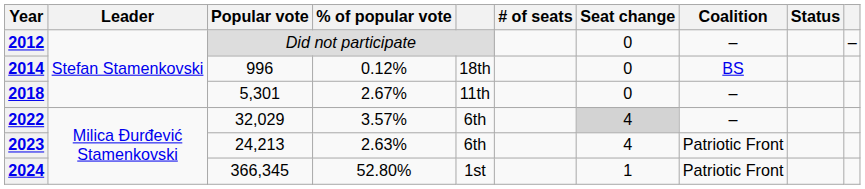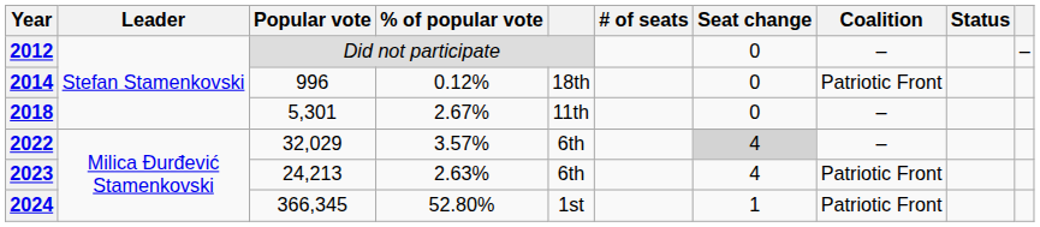 <table class="wikitable" style="text-align:center">
 <tr>
 <th>Year</th>
 <th>Leader</th>
 <th>Popular vote</th>
 <th>% of popular vote</th>
 <th></th>
 <th># of seats</th>
 <th>Seat change</th>
 <th>Coalition</th>
 <th>Status</th>
 <th></th>
 </tr>
 <tr>
 <th><a href='#'>2012</a></th>
 <td rowspan="3"><a href='#'>Stefan Stamenkovski</a></td>
 <td colspan="3" style="background:#ddd"><em>Did not participate</em></td>
 <td></td>
 <td> 0</td>
 <td>–</td>
 <td></td>
 <td>–</td>
 </tr>
 <tr>
 <th><a href='#'>2014</a></th>
 <td>996</td>
 <td>0.12%</td>
 <td> 18th</td>
 <td></td>
 <td> 0</td>
-<td><a href='#'>BS</a></td>
+<td>Patriotic Front</td>
 <td></td>
 <td></td>
 </tr>
 <tr>
 <th><a href='#'>2018</a></th>
 <td>5,301</td>
 <td>2.67%</td>
 <td> 11th</td>
 <td></td>
 <td> 0</td>
 <td>–</td>
 <td></td>
 <td></td>
 </tr>
 <tr>
 <th><a href='#'>2022</a></th>
 <td rowspan="3"><a href='#'>Milica Đurđević<br>Stamenkovski</a></td>
 <td>32,029</td>
 <td>3.57%</td>
 <td> 6th</td>
 <td></td>
 <td style="background: lightgrey;"> 4</td>
 <td>–</td>
 <td></td>
 <td></td>
 </tr>
 <tr>
 <th><a href='#'>2023</a></th>
 <td>24,213</td>
 <td>2.63%</td>
 <td> 6th</td>
 <td></td>
 <td> 4</td>
 <td>Patriotic Front</td>
 <td></td>
 <td></td>
 </tr>
 <tr>
 <th><a href='#'>2024</a></th>
 <td>366,345</td>
 <td>52.80%</td>
 <td> 1st</td>
 <td></td>
 <td> 1</td>
 <td>Patriotic Front</td>
 <td></td>
 <td></td>
 </tr>
 </table>
